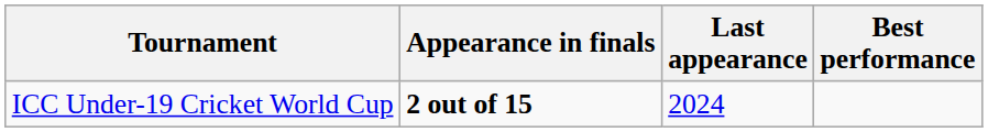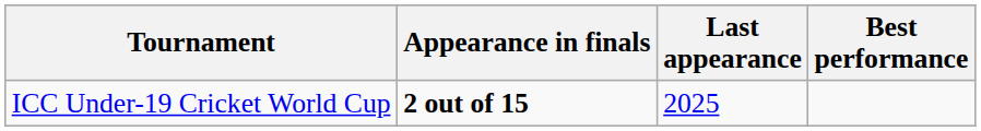 <table class="wikitable sortable" style="text-align:left;">
 <tr>
 <th>Tournament</th>
 <th data-sort-type="number">Appearance in finals</th>
 <th>Last<br>appearance</th>
 <th>Best<br>performance</th>
 </tr>
 <tr>
 <td><a href='#'>ICC Under-19 Cricket World Cup</a></td>
 <td><strong>2 out of 15</strong></td>
-<td><a href='#'>2024</a></td>
+<td><a href='#'>2025</a></td>
 <td></td>
 </tr>
 </table>
